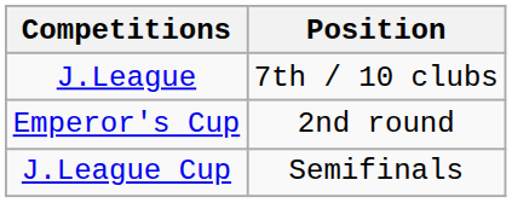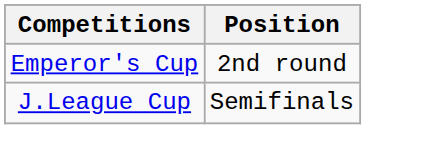 <table class="wikitable" style="text-align:center;">
 <tr>
 <th>Competitions</th>
 <th>Position</th>
-</tr>
-<tr>
-<td><a href='#'>J.League</a></td>
-<td>7th / 10 clubs</td>
 </tr>
 <tr>
 <td><a href='#'>Emperor's Cup</a></td>
 <td>2nd round</td>
 </tr>
 <tr>
 <td><a href='#'>J.League Cup</a></td>
 <td>Semifinals</td>
 </tr>
 </table>
